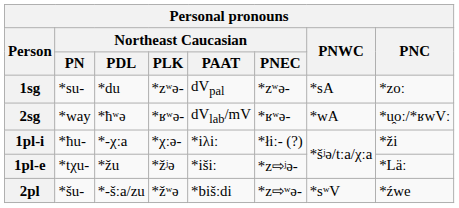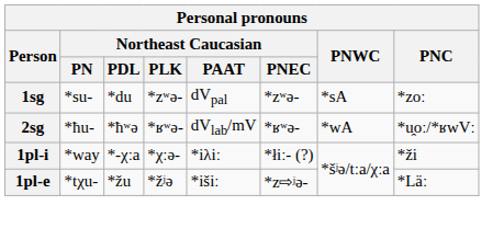 <table class=wikitable>
 <tr>
 <th colspan=8>Personal pronouns</th>
 </tr>
 <tr>
 <th rowspan=2>Person</th>
 <th colspan=5>Northeast Caucasian</th>
 <th rowspan=2>PNWC</th>
 <th rowspan=2>PNC</th>
 </tr>
 <tr>
 <th>PN</th>
 <th>PDL</th>
 <th>PLK</th>
 <th>PAAT</th>
 <th>PNEC</th>
 </tr>
 <tr>
 <th>1sg</th>
 <td>*su-</td>
 <td>*du</td>
 <td>*zʷə-</td>
 <td>dV<sub>pal</sub></td>
 <td>*zʷə-</td>
 <td>*sA</td>
 <td>*zoː</td>
 </tr>
 <tr>
 <th>2sg</th>
-<td>*way</td>
+<td>*ħu-</td>
 <td>*ħʷə</td>
 <td>*ʁʷə-</td>
 <td>dV<sub>lab</sub>/mV</td>
 <td>*ʁʷə-</td>
 <td>*wA</td>
 <td>*u̯oː/*ʁwVː</td>
 </tr>
 <tr>
 <th>1pl-i</th>
-<td>*ħu-</td>
+<td>*way</td>
 <td>*-χːa</td>
 <td>*χːə-</td>
 <td>*iλiː</td>
 <td>*łiː- (?)</td>
 <td rowspan=2>*šʲə/tːa/χːa</td>
 <td>*ži</td>
 </tr>
 <tr>
 <th>1pl-e</th>
 <td>*tχu-</td>
 <td>*žu</td>
 <td>*žʲə</td>
 <td>*išiː</td>
 <td>*z⇨ʲə-</td>
 <td>*Läː</td>
 </tr>
-<tr>
-<th>2pl</th>
-<td>*šu-</td>
-<td>*-šːa/zu</td>
-<td>*žʷə</td>
-<td>*bišːdi</td>
-<td>*z⇨ʷə-</td>
-<td>*sʷV</td>
-<td>*źwe</td>
-</tr>
 </table>
